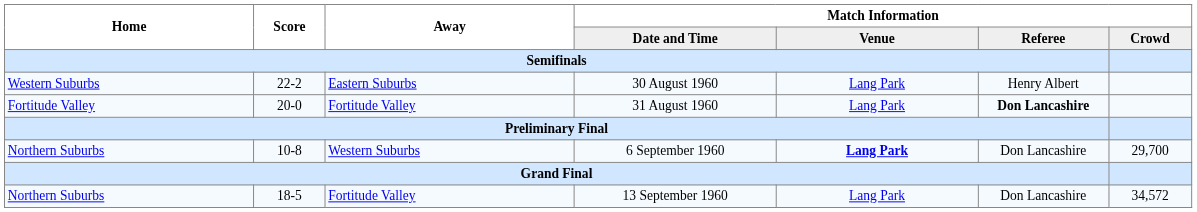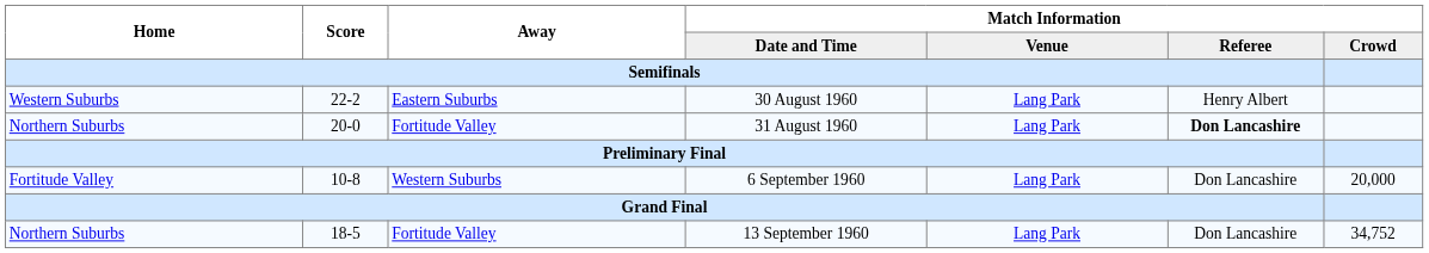 <table width="100%" cellspacing="0" cellpadding="3" border="1" style="border-collapse:collapse; font-size:90%; text-align:center;">
 <tr>
 <th rowspan="2" width="21%">Home</th>
 <th rowspan="2" width="6%">Score</th>
 <th rowspan="2" width="21%">Away</th>
 <th colspan="5">Match Information</th>
 </tr>
 <tr bgcolor="#EFEFEF">
 <th width="17%">Date and Time</th>
 <th width="17%">Venue</th>
 <th width="11%">Referee</th>
 <th>Crowd</th>
 </tr>
 <tr bgcolor="#D0E7FF">
 <td colspan="6"><strong>Semifinals</strong></td>
 <td></td>
 </tr>
 <tr bgcolor="#F5FAFF">
 <td align="left"> <a href='#'>Western Suburbs</a></td>
 <td>22-2</td>
 <td align="left"> <a href='#'>Eastern Suburbs</a></td>
 <td>30 August 1960</td>
 <td><a href='#'>Lang Park</a></td>
 <td>Henry Albert</td>
 <td></td>
 </tr>
 <tr bgcolor="#F5FAFF">
-<td align="left"> <a href='#'>Fortitude Valley</a></td>
+<td align="left"> <a href='#'>Northern Suburbs</a></td>
 <td>20-0</td>
 <td align="left"> <a href='#'>Fortitude Valley</a></td>
 <td>31 August 1960</td>
 <td><a href='#'>Lang Park</a></td>
 <td><strong>Don Lancashire</strong></td>
 <td></td>
 </tr>
 <tr bgcolor="#D0E7FF">
 <td colspan="6"><strong>Preliminary Final</strong></td>
 <td></td>
 </tr>
 <tr bgcolor="#F5FAFF">
-<td align="left"> <a href='#'>Northern Suburbs</a></td>
+<td align="left"> <a href='#'>Fortitude Valley</a></td>
 <td>10-8</td>
 <td align="left"> <a href='#'>Western Suburbs</a></td>
 <td>6 September 1960</td>
-<td><strong><a href='#'>Lang Park</a></strong></td>
+<td><a href='#'>Lang Park</a></td>
 <td>Don Lancashire</td>
-<td>29,700</td>
+<td>20,000</td>
 </tr>
 <tr bgcolor="#D0E7FF">
 <td colspan="6"><strong>Grand Final</strong></td>
 <td></td>
 </tr>
 <tr bgcolor="#F5FAFF">
 <td align="left"> <a href='#'>Northern Suburbs</a></td>
 <td>18-5</td>
 <td align="left"> <a href='#'>Fortitude Valley</a></td>
 <td>13 September 1960</td>
 <td><a href='#'>Lang Park</a></td>
 <td>Don Lancashire</td>
-<td>34,572</td>
+<td>34,752</td>
 </tr>
 </table>
